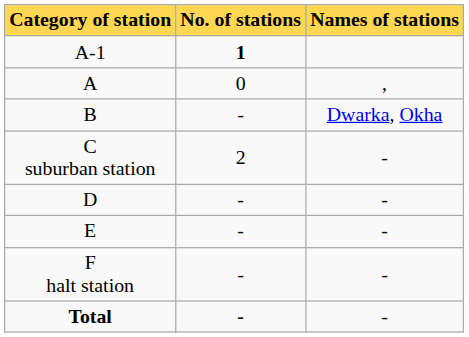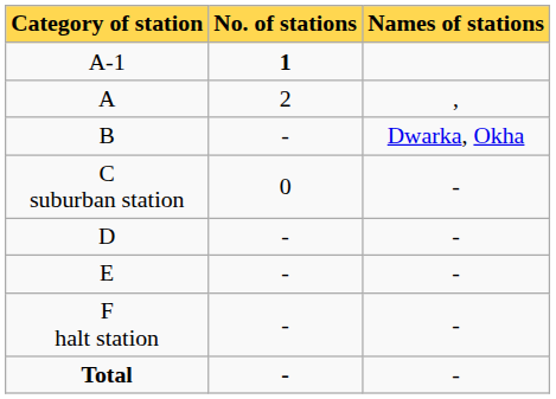 <table class="wikitable sortable">
 <tr>
 <th style="background:#ffd750;">Category of station</th>
 <th style="background:#ffd750;">No. of stations</th>
 <th style="background:#ffd750;">Names of stations</th>
 </tr>
 <tr>
 <td style="text-align:center;">A-1</td>
 <td style="text-align:center;"><strong>1</strong></td>
 <td style="text-align:center;"></td>
 </tr>
 <tr>
 <td style="text-align:center;">A</td>
-<td style="text-align:center;">0</td>
+<td style="text-align:center;">2</td>
 <td style="text-align:center;">, </td>
 </tr>
 <tr>
 <td style="text-align:center;">B</td>
 <td style="text-align:center;">-</td>
 <td style="text-align:center;"><a href='#'>Dwarka</a>, <a href='#'>Okha</a></td>
 </tr>
 <tr>
 <td style="text-align:center;">C<br>suburban station</td>
-<td style="text-align:center;">2</td>
+<td style="text-align:center;">0</td>
 <td style="text-align:center;">-</td>
 </tr>
 <tr>
 <td style="text-align:center;">D</td>
 <td style="text-align:center;">-</td>
 <td style="text-align:center;">-</td>
 </tr>
 <tr>
 <td style="text-align:center;">E</td>
 <td style="text-align:center;">-</td>
 <td style="text-align:center;">-</td>
 </tr>
 <tr>
 <td style="text-align:center;">F<br>halt station</td>
 <td style="text-align:center;">-</td>
 <td style="text-align:center;">-</td>
 </tr>
 <tr>
 <td style="text-align:center;"><strong>Total</strong></td>
 <td style="text-align:center;"><strong>-</strong></td>
 <td style="text-align:center;">-</td>
 </tr>
 </table>
